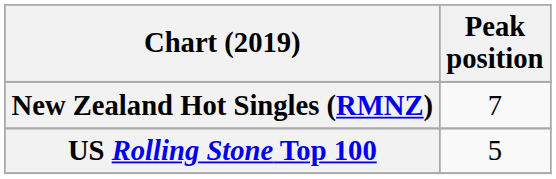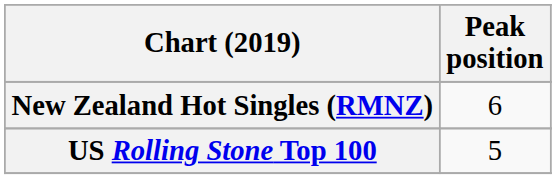 <table class="wikitable plainrowheaders sortable" style="text-align:center;">
 <tr>
 <th scope="col">Chart (2019)</th>
 <th scope="col">Peak<br>position</th>
 </tr>
 <tr>
 </tr>
 <tr>
 </tr>
 <tr>
 <th scope="row">New Zealand Hot Singles (<a href='#'>RMNZ</a>)</th>
-<td>7</td>
+<td>6</td>
 </tr>
 <tr>
 </tr>
 <tr>
 </tr>
 <tr>
 </tr>
 <tr>
 <th scope="row">US <a href='#'><em>Rolling Stone</em> Top 100</a></th>
 <td>5</td>
 </tr>
 <tr>
 </tr>
 </table>
